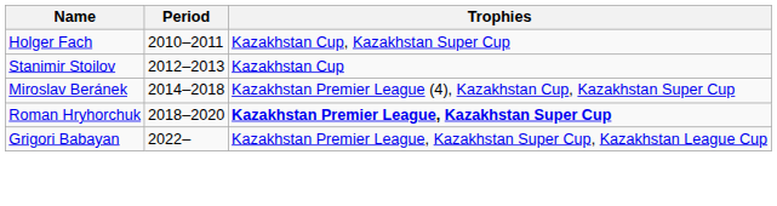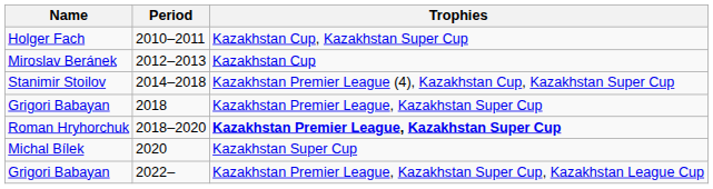 <table class="wikitable">
 <tr>
 <th>Name</th>
 <th>Period</th>
 <th>Trophies</th>
 </tr>
 <tr>
 <td> <a href='#'>Holger Fach</a></td>
 <td>2010–2011</td>
 <td><a href='#'>Kazakhstan Cup</a>, <a href='#'>Kazakhstan Super Cup</a></td>
 </tr>
 <tr>
-<td> <a href='#'>Stanimir Stoilov</a></td>
+<td> <a href='#'>Miroslav Beránek</a></td>
 <td>2012–2013</td>
 <td><a href='#'>Kazakhstan Cup</a></td>
 </tr>
 <tr>
-<td> <a href='#'>Miroslav Beránek</a></td>
+<td> <a href='#'>Stanimir Stoilov</a></td>
 <td>2014–2018</td>
 <td><a href='#'>Kazakhstan Premier League</a> (4), <a href='#'>Kazakhstan Cup</a>, <a href='#'>Kazakhstan Super Cup</a></td>
+</tr>
+<tr>
+<td> <a href='#'>Grigori Babayan</a></td>
+<td>2018</td>
+<td><a href='#'>Kazakhstan Premier League</a>, <a href='#'>Kazakhstan Super Cup</a></td>
 </tr>
 <tr>
 <td> <a href='#'>Roman Hryhorchuk</a></td>
 <td>2018–2020</td>
 <td><strong><a href='#'>Kazakhstan Premier League</a>, <a href='#'>Kazakhstan Super Cup</a></strong></td>
 </tr>
 <tr>
+<td> <a href='#'>Michal Bílek</a></td>
+<td>2020</td>
+<td><a href='#'>Kazakhstan Super Cup</a></td>
+</tr>
+<tr>
 <td> <a href='#'>Grigori Babayan</a></td>
 <td>2022–</td>
 <td><a href='#'>Kazakhstan Premier League</a>, <a href='#'>Kazakhstan Super Cup</a>, <a href='#'>Kazakhstan League Cup</a></td>
 </tr>
 </table>
